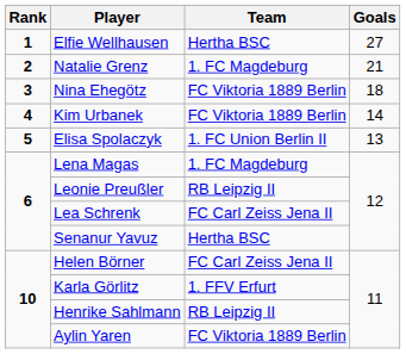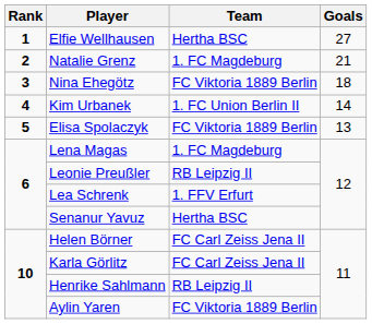 <table class="wikitable sortable" style="text-align:center;">
 <tr>
 <th>Rank</th>
 <th>Player</th>
 <th>Team</th>
 <th>Goals</th>
 </tr>
 <tr>
 <td><strong>1</strong></td>
 <td style="text-align:left;"> <a href='#'>Elfie Wellhausen</a></td>
 <td style="text-align:left;"><a href='#'>Hertha BSC</a></td>
 <td>27</td>
 </tr>
 <tr>
 <td><strong>2</strong></td>
 <td style="text-align:left;"> <a href='#'>Natalie Grenz</a></td>
 <td style="text-align:left;"><a href='#'>1. FC Magdeburg</a></td>
 <td>21</td>
 </tr>
 <tr>
 <td><strong>3</strong></td>
 <td style="text-align:left;"> <a href='#'>Nina Ehegötz</a></td>
 <td style="text-align:left;"><a href='#'>FC Viktoria 1889 Berlin</a></td>
 <td>18</td>
 </tr>
 <tr>
 <td><strong>4</strong></td>
 <td style="text-align:left;"> <a href='#'>Kim Urbanek</a></td>
-<td style="text-align:left;"><a href='#'>FC Viktoria 1889 Berlin</a></td>
+<td style="text-align:left;"><a href='#'>1. FC Union Berlin II</a></td>
 <td>14</td>
 </tr>
 <tr>
 <td><strong>5</strong></td>
 <td style="text-align:left;"> <a href='#'>Elisa Spolaczyk</a></td>
-<td style="text-align:left;"><a href='#'>1. FC Union Berlin II</a></td>
+<td style="text-align:left;"><a href='#'>FC Viktoria 1889 Berlin</a></td>
 <td>13</td>
 </tr>
 <tr>
 <td rowspan = 4><strong>6</strong></td>
 <td style="text-align:left;"> <a href='#'>Lena Magas</a></td>
 <td style="text-align:left;"><a href='#'>1. FC Magdeburg</a></td>
 <td rowspan = 4>12</td>
 </tr>
 <tr>
 <td style="text-align:left;"> <a href='#'>Leonie Preußler</a></td>
 <td style="text-align:left;"><a href='#'>RB Leipzig II</a></td>
 </tr>
 <tr>
 <td style="text-align:left;"> <a href='#'>Lea Schrenk</a></td>
-<td style="text-align:left;"><a href='#'>FC Carl Zeiss Jena II</a></td>
+<td style="text-align:left;"><a href='#'>1. FFV Erfurt</a></td>
 </tr>
 <tr>
 <td style="text-align:left;"> <a href='#'>Senanur Yavuz</a></td>
 <td style="text-align:left;"><a href='#'>Hertha BSC</a></td>
 </tr>
 <tr>
 <td rowspan = 4><strong>10</strong></td>
 <td style="text-align:left;"> <a href='#'>Helen Börner</a></td>
 <td style="text-align:left;"><a href='#'>FC Carl Zeiss Jena II</a></td>
 <td rowspan = 4>11</td>
 </tr>
 <tr>
 <td style="text-align:left;"> <a href='#'>Karla Görlitz</a></td>
-<td style="text-align:left;"><a href='#'>1. FFV Erfurt</a></td>
+<td style="text-align:left;"><a href='#'>FC Carl Zeiss Jena II</a></td>
 </tr>
 <tr>
 <td style="text-align:left;"> <a href='#'>Henrike Sahlmann</a></td>
 <td style="text-align:left;"><a href='#'>RB Leipzig II</a></td>
 </tr>
 <tr>
 <td style="text-align:left;"> <a href='#'>Aylin Yaren</a></td>
 <td style="text-align:left;"><a href='#'>FC Viktoria 1889 Berlin</a></td>
 </tr>
 </table>
